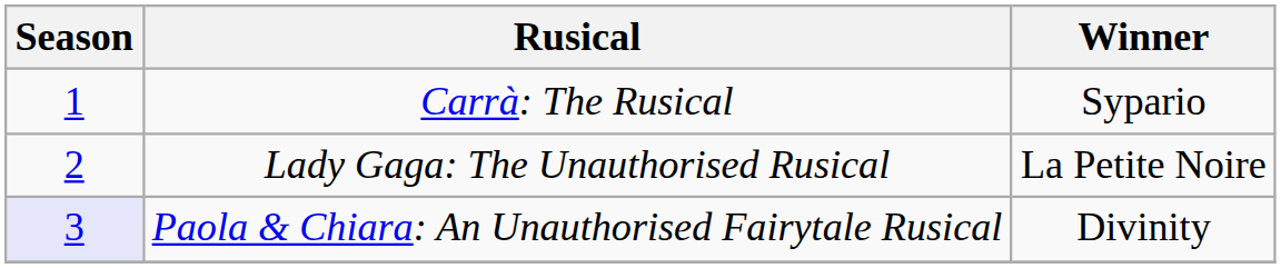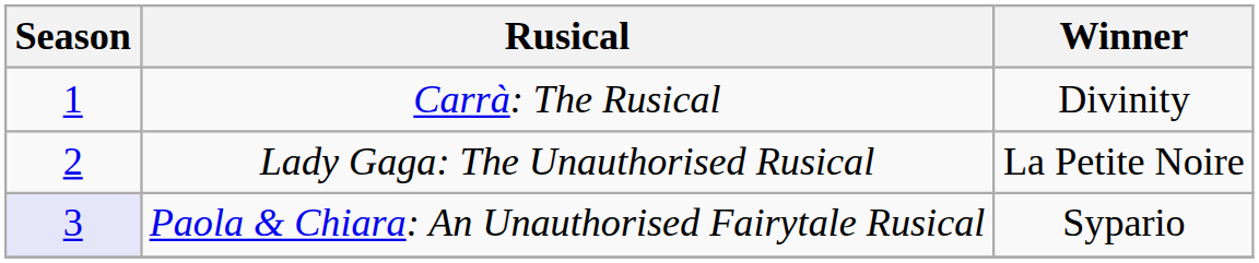 <table class="wikitable sortable" style="text-align:center">
 <tr>
 <th>Season</th>
 <th>Rusical</th>
 <th>Winner</th>
 </tr>
 <tr>
 <td><a href='#'>1</a></td>
 <td><em><a href='#'>Carrà</a>: The Rusical</em></td>
-<td nowrap>Sypario</td>
+<td>Divinity</td>
 </tr>
 <tr>
 <td><a href='#'>2</a></td>
 <td nowrap><em>Lady Gaga: The Unauthorised Rusical</em></td>
 <td nowrap>La Petite Noire</td>
 </tr>
 <tr>
 <td style="background: lavender;"><a href='#'>3</a></td>
 <td nowrap><em><a href='#'>Paola & Chiara</a>: An Unauthorised Fairytale Rusical</em></td>
-<td>Divinity</td>
+<td nowrap>Sypario</td>
 </tr>
 <tr>
 </tr>
 </table>
